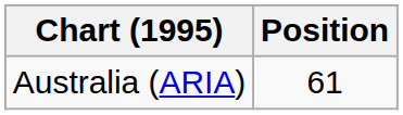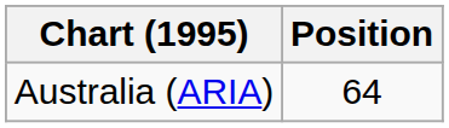 <table class="wikitable">
 <tr>
 <th align="left">Chart (1995)</th>
 <th style="text-align:center;">Position</th>
 </tr>
 <tr>
 <td align="left">Australia (<a href='#'>ARIA</a>)</td>
-<td style="text-align:center;">61</td>
+<td style="text-align:center;">64</td>
 </tr>
 </table>
